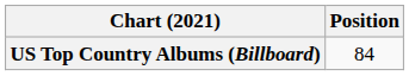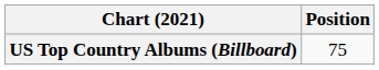 <table class="wikitable plainrowheaders" style="text-align:center">
 <tr>
 <th scope="col">Chart (2021)</th>
 <th scope="col">Position</th>
 </tr>
 <tr>
 <th scope="row">US Top Country Albums (<em>Billboard</em>)</th>
-<td>84</td>
+<td>75</td>
 </tr>
 </table>
